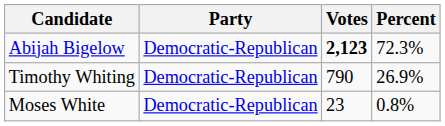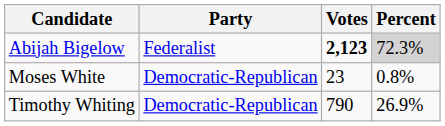 <table class=wikitable>
 <tr>
 <th>Candidate</th>
 <th>Party</th>
 <th>Votes</th>
 <th>Percent</th>
 </tr>
 <tr>
 <td><a href='#'>Abijah Bigelow</a></td>
+<td><a href='#'>Federalist</a></td>
+<td><strong>2,123</strong></td>
+<td style="background: lightgrey;">72.3%</td>
+</tr>
+<tr>
+<td>Moses White</td>
 <td><a href='#'>Democratic-Republican</a></td>
-<td><strong>2,123</strong></td>
-<td>72.3%</td>
+<td>23</td>
+<td>0.8%</td>
 </tr>
 <tr>
 <td>Timothy Whiting</td>
 <td><a href='#'>Democratic-Republican</a></td>
 <td>790</td>
 <td>26.9%</td>
 </tr>
-<tr>
-<td>Moses White</td>
-<td><a href='#'>Democratic-Republican</a></td>
-<td>23</td>
-<td>0.8%</td>
-</tr>
 </table>
